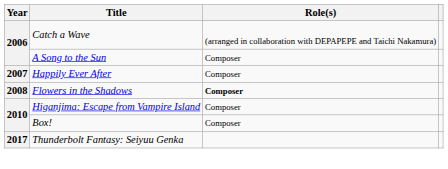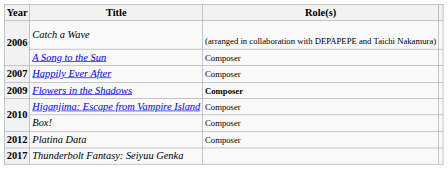 <table class="wikitable sortable">
 <tr>
 <th>Year</th>
 <th>Title</th>
 <th class="unsortable">Role(s)</th>
 <th class="unsortable"></th>
 </tr>
 <tr>
 <th rowspan="2">2006</th>
 <td><em>Catch a Wave</em></td>
 <td><small><br>(arranged in collaboration with DEPAPEPE and Taichi Nakamura)</small></td>
 <td></td>
 </tr>
 <tr>
 <td><em><a href='#'>A Song to the Sun</a></em></td>
 <td><small>Composer</small></td>
 <td></td>
 </tr>
 <tr>
 <th>2007</th>
 <td><em><a href='#'>Happily Ever After</a></em></td>
 <td><small>Composer</small></td>
 <td></td>
 </tr>
 <tr>
-<th>2008</th>
+<th>2009</th>
 <td><em><a href='#'>Flowers in the Shadows</a></em></td>
 <td><strong><small>Composer</small></strong></td>
 <td></td>
 </tr>
 <tr>
 <th rowspan="2">2010</th>
 <td><em><a href='#'>Higanjima: Escape from Vampire Island</a></em></td>
 <td><small>Composer</small></td>
 <td></td>
 </tr>
 <tr>
 <td><em>Box!</em></td>
 <td><small>Composer</small></td>
 <td></td>
 </tr>
 <tr>
+<th>2012</th>
+<td><em>Platina Data</em></td>
+<td><small>Composer</small></td>
+<td></td>
+</tr>
+<tr>
 <th>2017</th>
 <td><em>Thunderbolt Fantasy: Seiyuu Genka</em></td>
 <td><small></small></td>
 <td></td>
 </tr>
 </table>
